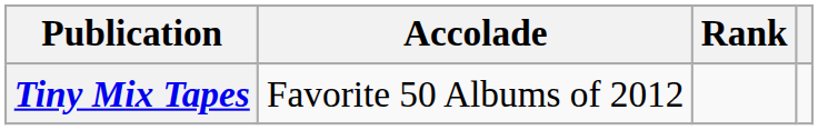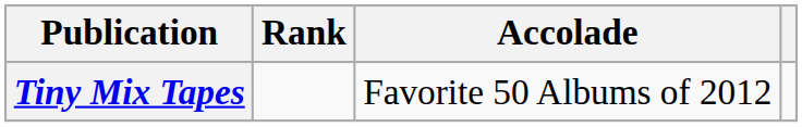 <table class="wikitable plainrowheaders">
 <tr>
 <th scope="col">Publication</th>
+<th scope="col">Rank</th>
 <th scope="col">Accolade</th>
-<th scope="col">Rank</th>
 <th scope="col"></th>
 </tr>
 <tr>
 <th scope="row"><em><a href='#'>Tiny Mix Tapes</a></em></th>
+<td></td>
 <td>Favorite 50 Albums of 2012</td>
-<td></td>
 <td></td>
 </tr>
 </table>
